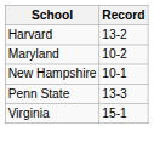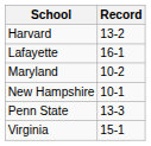 <table class="wikitable sortable">
 <tr>
 <th>School</th>
 <th>Record</th>
 </tr>
 <tr>
 <td>Harvard</td>
 <td>13-2</td>
+</tr>
+<tr>
+<td>Lafayette</td>
+<td>16-1</td>
 </tr>
 <tr>
 <td>Maryland</td>
 <td>10-2</td>
 </tr>
 <tr>
 <td>New Hampshire</td>
 <td>10-1</td>
 </tr>
 <tr>
 <td>Penn State</td>
 <td>13-3</td>
 </tr>
 <tr>
 <td>Virginia</td>
 <td>15-1</td>
 </tr>
 </table>
